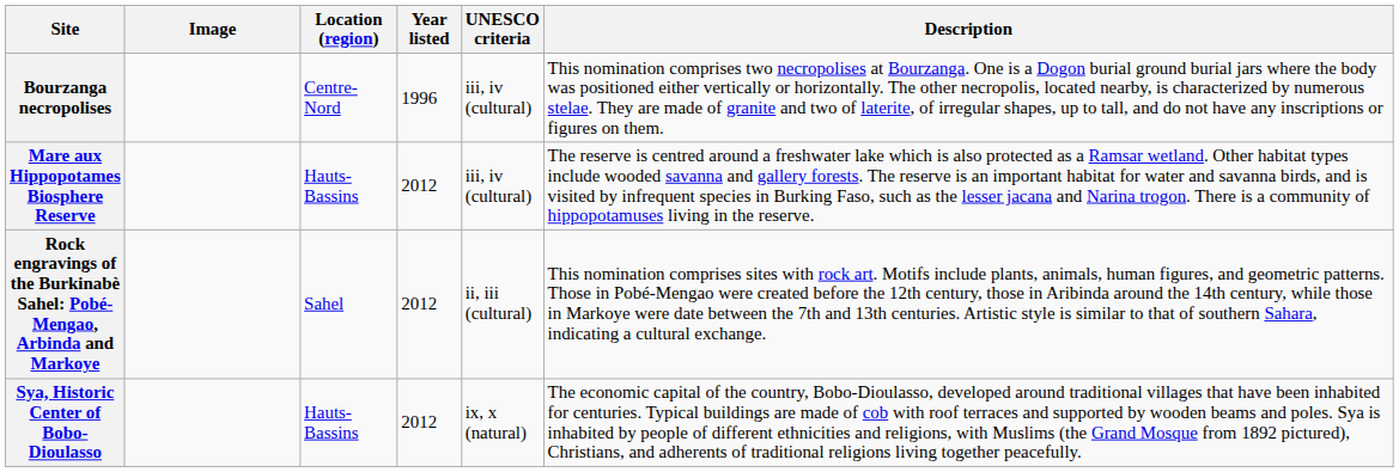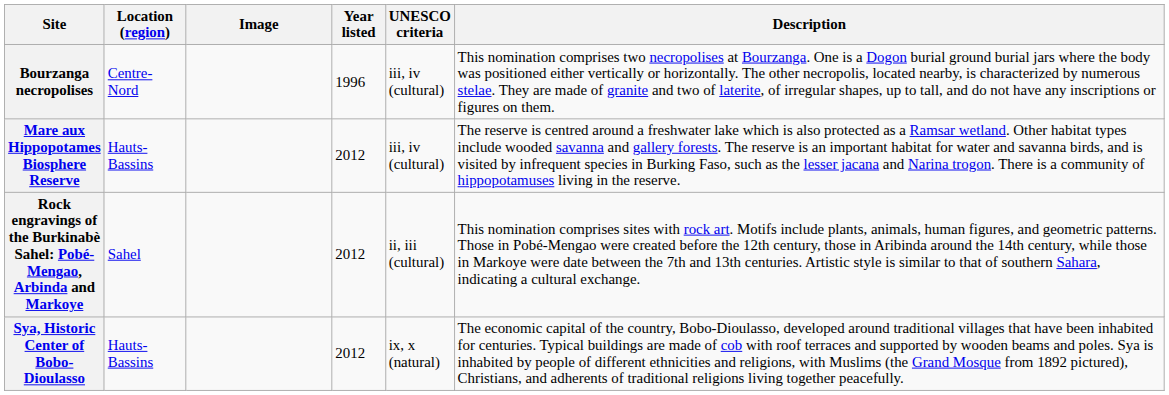 <table class="wikitable sortable plainrowheaders">
 <tr>
 <th style="width:100px;" scope="col">Site</th>
+<th style="width:80px;" scope="col">Location (<a href='#'>region</a>)</th>
 <th class="unsortable" style="width:150px;" scope="col">Image</th>
-<th style="width:80px;" scope="col">Location (<a href='#'>region</a>)</th>
 <th style="width:50px;" scope="col">Year listed</th>
 <th style="width:60px;" scope="col">UNESCO criteria</th>
 <th scope="col" class="unsortable">Description</th>
 </tr>
 <tr>
 <th scope="row">Bourzanga necropolises</th>
+<td><a href='#'>Centre-Nord</a></td>
 <td></td>
-<td><a href='#'>Centre-Nord</a></td>
 <td>1996</td>
 <td>iii, iv (cultural)</td>
 <td>This nomination comprises two <a href='#'>necropolises</a> at <a href='#'>Bourzanga</a>. One is a <a href='#'>Dogon</a> burial ground burial jars where the body was positioned either vertically or horizontally. The other necropolis, located nearby, is characterized by numerous <a href='#'>stelae</a>. They are made of <a href='#'>granite</a> and two of <a href='#'>laterite</a>, of irregular shapes, up to  tall, and do not have any inscriptions or figures on them.</td>
 </tr>
 <tr>
 <th scope="row"><a href='#'>Mare aux Hippopotames Biosphere Reserve</a></th>
+<td><a href='#'>Hauts-Bassins</a></td>
 <td></td>
-<td><a href='#'>Hauts-Bassins</a></td>
 <td>2012</td>
 <td>iii, iv (cultural)</td>
 <td>The reserve is centred around a freshwater lake which is also protected as a <a href='#'>Ramsar wetland</a>. Other habitat types include wooded <a href='#'>savanna</a> and <a href='#'>gallery forests</a>. The reserve is an important habitat for water and savanna birds, and is visited by infrequent species in Burking Faso, such as the <a href='#'>lesser jacana</a> and <a href='#'>Narina trogon</a>. There is a community of <a href='#'>hippopotamuses</a> living in the reserve.</td>
 </tr>
 <tr>
 <th scope="row">Rock engravings of the Burkinabè Sahel: <a href='#'>Pobé-Mengao</a>, <a href='#'>Arbinda</a> and <a href='#'>Markoye</a></th>
+<td><a href='#'>Sahel</a></td>
 <td></td>
-<td><a href='#'>Sahel</a></td>
 <td>2012</td>
 <td>ii, iii (cultural)</td>
 <td>This nomination comprises sites with <a href='#'>rock art</a>. Motifs include plants, animals, human figures, and geometric patterns. Those in Pobé-Mengao were created before the 12th century, those in Aribinda around the 14th century, while those in Markoye were date between the 7th and 13th centuries. Artistic style is similar to that of southern <a href='#'>Sahara</a>, indicating a cultural exchange.</td>
 </tr>
 <tr>
 <th scope="row"><a href='#'>Sya, Historic Center of Bobo-Dioulasso</a></th>
+<td><a href='#'>Hauts-Bassins</a></td>
 <td></td>
-<td><a href='#'>Hauts-Bassins</a></td>
 <td>2012</td>
 <td>ix, x (natural)</td>
 <td>The economic capital of the country, Bobo-Dioulasso, developed around traditional villages that have been inhabited for centuries. Typical buildings are made of <a href='#'>cob</a> with roof terraces and supported by wooden beams and poles. Sya is inhabited by people of different ethnicities and religions, with Muslims (the <a href='#'>Grand Mosque</a> from 1892 pictured), Christians, and adherents of traditional religions living together peacefully.</td>
 </tr>
 </table>
